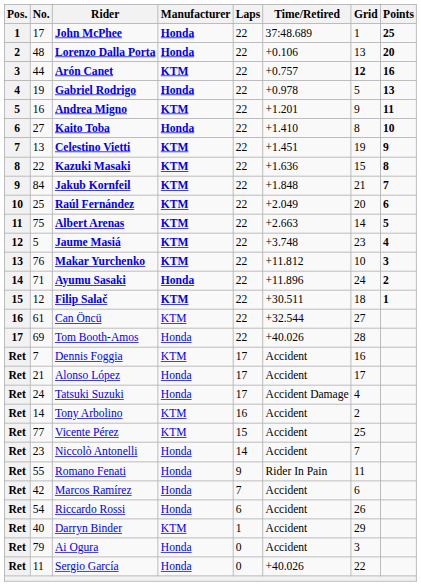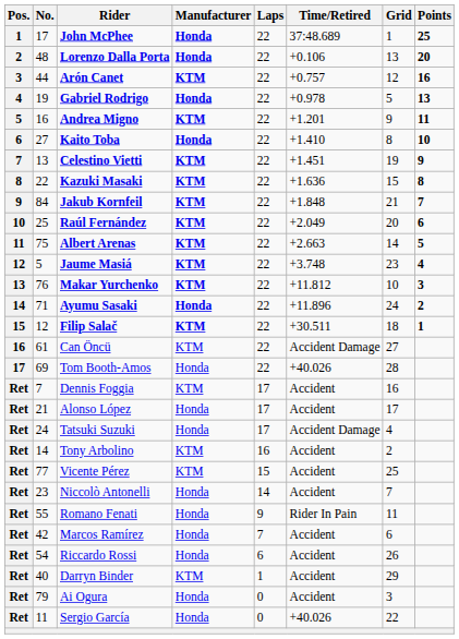 <table class="wikitable" style="font-size: 95%;">
 <tr>
 <th>Pos.</th>
 <th>No.</th>
 <th>Rider</th>
 <th>Manufacturer</th>
 <th>Laps</th>
 <th>Time/Retired</th>
 <th>Grid</th>
 <th>Points</th>
 </tr>
 <tr>
 <th>1</th>
 <td>17</td>
 <td> <strong><a href='#'>John McPhee</a></strong></td>
 <td><strong><a href='#'>Honda</a></strong></td>
 <td>22</td>
 <td>37:48.689</td>
 <td>1</td>
 <td><strong>25</strong></td>
 </tr>
 <tr>
 <th>2</th>
 <td>48</td>
 <td> <strong><a href='#'>Lorenzo Dalla Porta</a></strong></td>
 <td><strong><a href='#'>Honda</a></strong></td>
 <td>22</td>
 <td>+0.106</td>
 <td>13</td>
 <td><strong>20</strong></td>
 </tr>
 <tr>
 <th>3</th>
 <td>44</td>
 <td> <strong><a href='#'>Arón Canet</a></strong></td>
 <td><strong><a href='#'>KTM</a></strong></td>
 <td>22</td>
 <td>+0.757</td>
-<td><strong>12</strong></td>
+<td>12</td>
 <td><strong>16</strong></td>
 </tr>
 <tr>
 <th>4</th>
 <td>19</td>
 <td> <strong><a href='#'>Gabriel Rodrigo</a></strong></td>
 <td><strong><a href='#'>Honda</a></strong></td>
 <td>22</td>
 <td>+0.978</td>
 <td>5</td>
 <td><strong>13</strong></td>
 </tr>
 <tr>
 <th>5</th>
 <td>16</td>
 <td> <strong><a href='#'>Andrea Migno</a></strong></td>
 <td><strong><a href='#'>KTM</a></strong></td>
 <td>22</td>
 <td>+1.201</td>
 <td>9</td>
 <td><strong>11</strong></td>
 </tr>
 <tr>
 <th>6</th>
 <td>27</td>
 <td> <strong><a href='#'>Kaito Toba</a></strong></td>
 <td><strong><a href='#'>Honda</a></strong></td>
 <td>22</td>
 <td>+1.410</td>
 <td>8</td>
 <td><strong>10</strong></td>
 </tr>
 <tr>
 <th>7</th>
 <td>13</td>
 <td> <strong><a href='#'>Celestino Vietti</a></strong></td>
 <td><strong><a href='#'>KTM</a></strong></td>
 <td>22</td>
 <td>+1.451</td>
 <td>19</td>
 <td><strong>9</strong></td>
 </tr>
 <tr>
 <th>8</th>
 <td>22</td>
 <td> <strong><a href='#'>Kazuki Masaki</a></strong></td>
 <td><strong><a href='#'>KTM</a></strong></td>
 <td>22</td>
 <td>+1.636</td>
 <td>15</td>
 <td><strong>8</strong></td>
 </tr>
 <tr>
 <th>9</th>
 <td>84</td>
 <td> <strong><a href='#'>Jakub Kornfeil</a></strong></td>
 <td><strong><a href='#'>KTM</a></strong></td>
 <td>22</td>
 <td>+1.848</td>
 <td>21</td>
 <td><strong>7</strong></td>
 </tr>
 <tr>
 <th>10</th>
 <td>25</td>
 <td> <strong><a href='#'>Raúl Fernández</a></strong></td>
 <td><strong><a href='#'>KTM</a></strong></td>
 <td>22</td>
 <td>+2.049</td>
 <td>20</td>
 <td><strong>6</strong></td>
 </tr>
 <tr>
 <th>11</th>
 <td>75</td>
 <td> <strong><a href='#'>Albert Arenas</a></strong></td>
 <td><strong><a href='#'>KTM</a></strong></td>
 <td>22</td>
 <td>+2.663</td>
 <td>14</td>
 <td><strong>5</strong></td>
 </tr>
 <tr>
 <th>12</th>
 <td>5</td>
 <td> <strong><a href='#'>Jaume Masiá</a></strong></td>
 <td><strong><a href='#'>KTM</a></strong></td>
 <td>22</td>
 <td>+3.748</td>
 <td>23</td>
 <td><strong>4</strong></td>
 </tr>
 <tr>
 <th>13</th>
 <td>76</td>
 <td> <strong><a href='#'>Makar Yurchenko</a></strong></td>
 <td><strong><a href='#'>KTM</a></strong></td>
 <td>22</td>
 <td>+11.812</td>
 <td>10</td>
 <td><strong>3</strong></td>
 </tr>
 <tr>
 <th>14</th>
 <td>71</td>
 <td> <strong><a href='#'>Ayumu Sasaki</a></strong></td>
 <td><strong><a href='#'>Honda</a></strong></td>
 <td>22</td>
 <td>+11.896</td>
 <td>24</td>
 <td><strong>2</strong></td>
 </tr>
 <tr>
 <th>15</th>
 <td>12</td>
 <td> <strong><a href='#'>Filip Salač</a></strong></td>
 <td><strong><a href='#'>KTM</a></strong></td>
 <td>22</td>
 <td>+30.511</td>
 <td>18</td>
 <td><strong>1</strong></td>
 </tr>
 <tr>
 <th>16</th>
 <td>61</td>
 <td> <a href='#'>Can Öncü</a></td>
 <td><a href='#'>KTM</a></td>
 <td>22</td>
-<td>+32.544</td>
+<td>Accident Damage</td>
 <td>27</td>
 <td></td>
 </tr>
 <tr>
 <th>17</th>
 <td>69</td>
 <td> <a href='#'>Tom Booth-Amos</a></td>
 <td><a href='#'>Honda</a></td>
 <td>22</td>
 <td>+40.026</td>
 <td>28</td>
 <td></td>
 </tr>
 <tr>
 <th>Ret</th>
 <td>7</td>
 <td> <a href='#'>Dennis Foggia</a></td>
 <td><a href='#'>KTM</a></td>
 <td>17</td>
 <td>Accident</td>
 <td>16</td>
 <td></td>
 </tr>
 <tr>
 <th>Ret</th>
 <td>21</td>
 <td> <a href='#'>Alonso López</a></td>
 <td><a href='#'>Honda</a></td>
 <td>17</td>
 <td>Accident</td>
 <td>17</td>
 <td></td>
 </tr>
 <tr>
 <th>Ret</th>
 <td>24</td>
 <td> <a href='#'>Tatsuki Suzuki</a></td>
 <td><a href='#'>Honda</a></td>
 <td>17</td>
 <td>Accident Damage</td>
 <td>4</td>
 <td></td>
 </tr>
 <tr>
 <th>Ret</th>
 <td>14</td>
 <td> <a href='#'>Tony Arbolino</a></td>
 <td><a href='#'>KTM</a></td>
 <td>16</td>
 <td>Accident</td>
 <td>2</td>
 <td></td>
 </tr>
 <tr>
 <th>Ret</th>
 <td>77</td>
 <td> <a href='#'>Vicente Pérez</a></td>
 <td><a href='#'>KTM</a></td>
 <td>15</td>
 <td>Accident</td>
 <td>25</td>
 <td></td>
 </tr>
 <tr>
 <th>Ret</th>
 <td>23</td>
 <td> <a href='#'>Niccolò Antonelli</a></td>
 <td><a href='#'>Honda</a></td>
 <td>14</td>
 <td>Accident</td>
 <td>7</td>
 <td></td>
 </tr>
 <tr>
 <th>Ret</th>
 <td>55</td>
 <td> <a href='#'>Romano Fenati</a></td>
 <td><a href='#'>Honda</a></td>
 <td>9</td>
 <td>Rider In Pain</td>
 <td>11</td>
 <td></td>
 </tr>
 <tr>
 <th>Ret</th>
 <td>42</td>
 <td> <a href='#'>Marcos Ramírez</a></td>
 <td><a href='#'>Honda</a></td>
 <td>7</td>
 <td>Accident</td>
 <td>6</td>
 <td></td>
 </tr>
 <tr>
 <th>Ret</th>
 <td>54</td>
 <td> <a href='#'>Riccardo Rossi</a></td>
 <td><a href='#'>Honda</a></td>
 <td>6</td>
 <td>Accident</td>
 <td>26</td>
 <td></td>
 </tr>
 <tr>
 <th>Ret</th>
 <td>40</td>
 <td> <a href='#'>Darryn Binder</a></td>
 <td><a href='#'>KTM</a></td>
 <td>1</td>
 <td>Accident</td>
 <td>29</td>
 <td></td>
 </tr>
 <tr>
 <th>Ret</th>
 <td>79</td>
 <td> <a href='#'>Ai Ogura</a></td>
 <td><a href='#'>Honda</a></td>
 <td>0</td>
 <td>Accident</td>
 <td>3</td>
 <td></td>
 </tr>
 <tr>
 <th>Ret</th>
 <td>11</td>
 <td> <a href='#'>Sergio García</a></td>
 <td><a href='#'>Honda</a></td>
 <td>0</td>
 <td>+40.026</td>
 <td>22</td>
 <td></td>
 </tr>
 <tr>
 <th colspan=8></th>
 </tr>
 </table>
